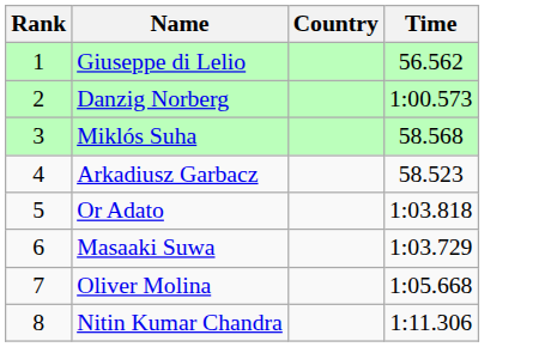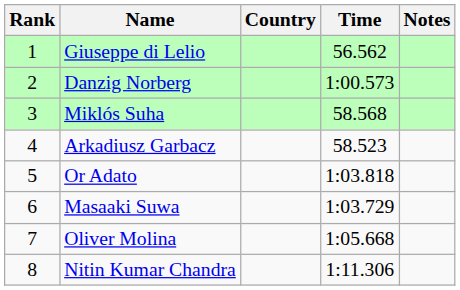 <table class="wikitable" style="text-align:center">
 <tr>
 <th>Rank</th>
 <th>Name</th>
 <th>Country</th>
 <th>Time</th>
+<th>Notes</th>
 </tr>
 <tr bgcolor=bbffbb>
 <td>1</td>
 <td align="left"><a href='#'>Giuseppe di Lelio</a></td>
 <td align="left"></td>
 <td>56.562</td>
+<td></td>
 </tr>
 <tr bgcolor=bbffbb>
 <td>2</td>
 <td align="left"><a href='#'>Danzig Norberg</a></td>
 <td align="left"></td>
 <td>1:00.573</td>
+<td></td>
 </tr>
 <tr bgcolor=bbffbb>
 <td>3</td>
 <td align="left"><a href='#'>Miklós Suha</a></td>
 <td align="left"></td>
 <td>58.568</td>
+<td></td>
 </tr>
 <tr>
 <td>4</td>
 <td align="left"><a href='#'>Arkadiusz Garbacz</a></td>
 <td align="left"></td>
 <td>58.523</td>
+<td></td>
 </tr>
 <tr>
 <td>5</td>
 <td align="left"><a href='#'>Or Adato</a></td>
 <td align="left"></td>
 <td>1:03.818</td>
+<td></td>
 </tr>
 <tr>
 <td>6</td>
 <td align="left"><a href='#'>Masaaki Suwa</a></td>
 <td align="left"></td>
 <td>1:03.729</td>
+<td></td>
 </tr>
 <tr>
 <td>7</td>
 <td align="left"><a href='#'>Oliver Molina</a></td>
 <td align="left"></td>
 <td>1:05.668</td>
+<td></td>
 </tr>
 <tr>
 <td>8</td>
 <td align="left"><a href='#'>Nitin Kumar Chandra</a></td>
 <td align="left"></td>
 <td>1:11.306</td>
+<td></td>
 </tr>
 </table>
